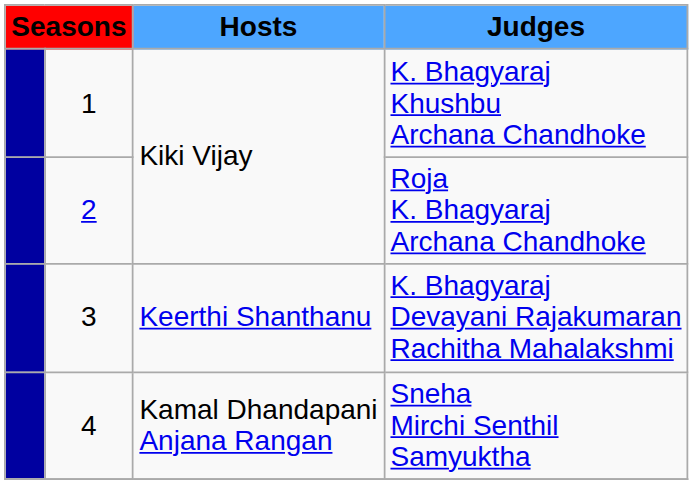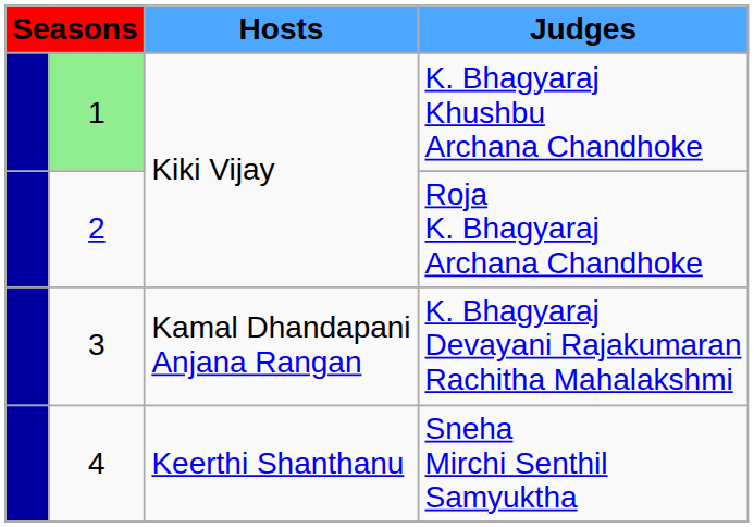 <table class="wikitable">
 <tr>
 <th scope="col" style ="background: #FF0000;"style="background: #0000A0 ;color:white"  colspan="2">Seasons</th>
 <th scope="col" style ="background: #4da6ff;"style="background: #0000A0 ;color:white">Hosts</th>
 <th scope="col" style ="background: #4da6ff;"style="background: #0000A0 ;color:white">Judges</th>
 </tr>
 <tr>
 <td style="background: #0000A0"></td>
-<td rowspan="1"align="center">1</td>
+<td rowspan="1"align="center" style="background: lightgreen;">1</td>
 <td rowspan="2">Kiki Vijay</td>
 <td><a href='#'>K. Bhagyaraj</a> <br> <a href='#'>Khushbu</a> <br> <a href='#'>Archana Chandhoke</a></td>
 </tr>
 <tr>
 <td style="background: #0000A0"></td>
 <td rowspan="1"align="center"><a href='#'>2</a></td>
 <td><a href='#'>Roja</a> <br> <a href='#'>K. Bhagyaraj</a> <br> <a href='#'>Archana Chandhoke</a></td>
 </tr>
 <tr>
 <td style="background: #0000A0"></td>
 <td rowspan="1"align="center">3</td>
-<td><a href='#'>Keerthi Shanthanu</a></td>
+<td>Kamal Dhandapani <br> <a href='#'>Anjana Rangan</a></td>
 <td><a href='#'>K. Bhagyaraj</a> <br> <a href='#'>Devayani Rajakumaran</a> <br> <a href='#'>Rachitha Mahalakshmi</a></td>
 </tr>
 <tr>
 <td style="background: #0000A0"></td>
 <td rowspan="1"align="center">4</td>
-<td>Kamal Dhandapani <br> <a href='#'>Anjana Rangan</a></td>
+<td><a href='#'>Keerthi Shanthanu</a></td>
 <td><a href='#'>Sneha</a> <br> <a href='#'>Mirchi Senthil</a> <br> <a href='#'>Samyuktha</a></td>
 </tr>
 <tr>
 </tr>
 </table>
